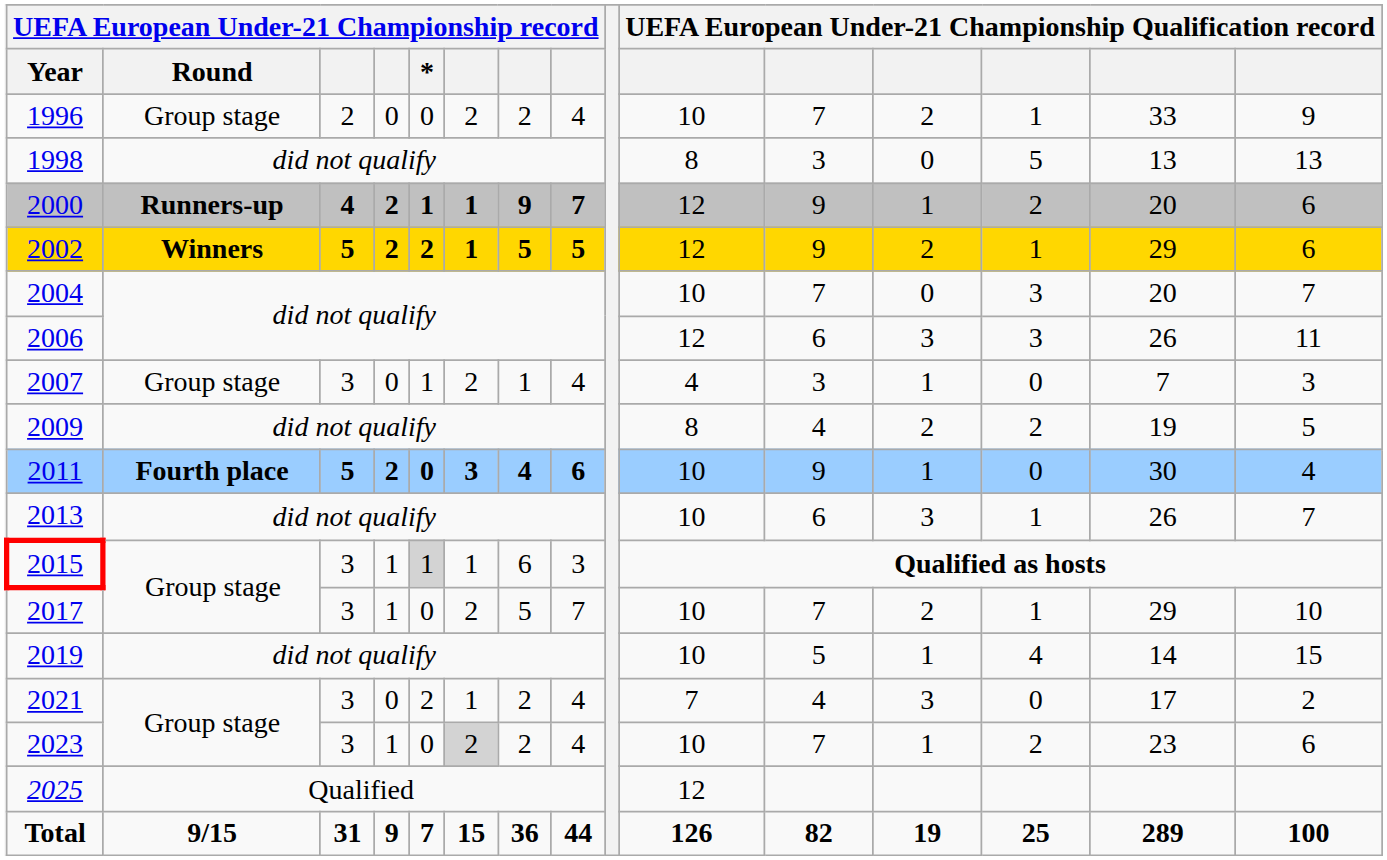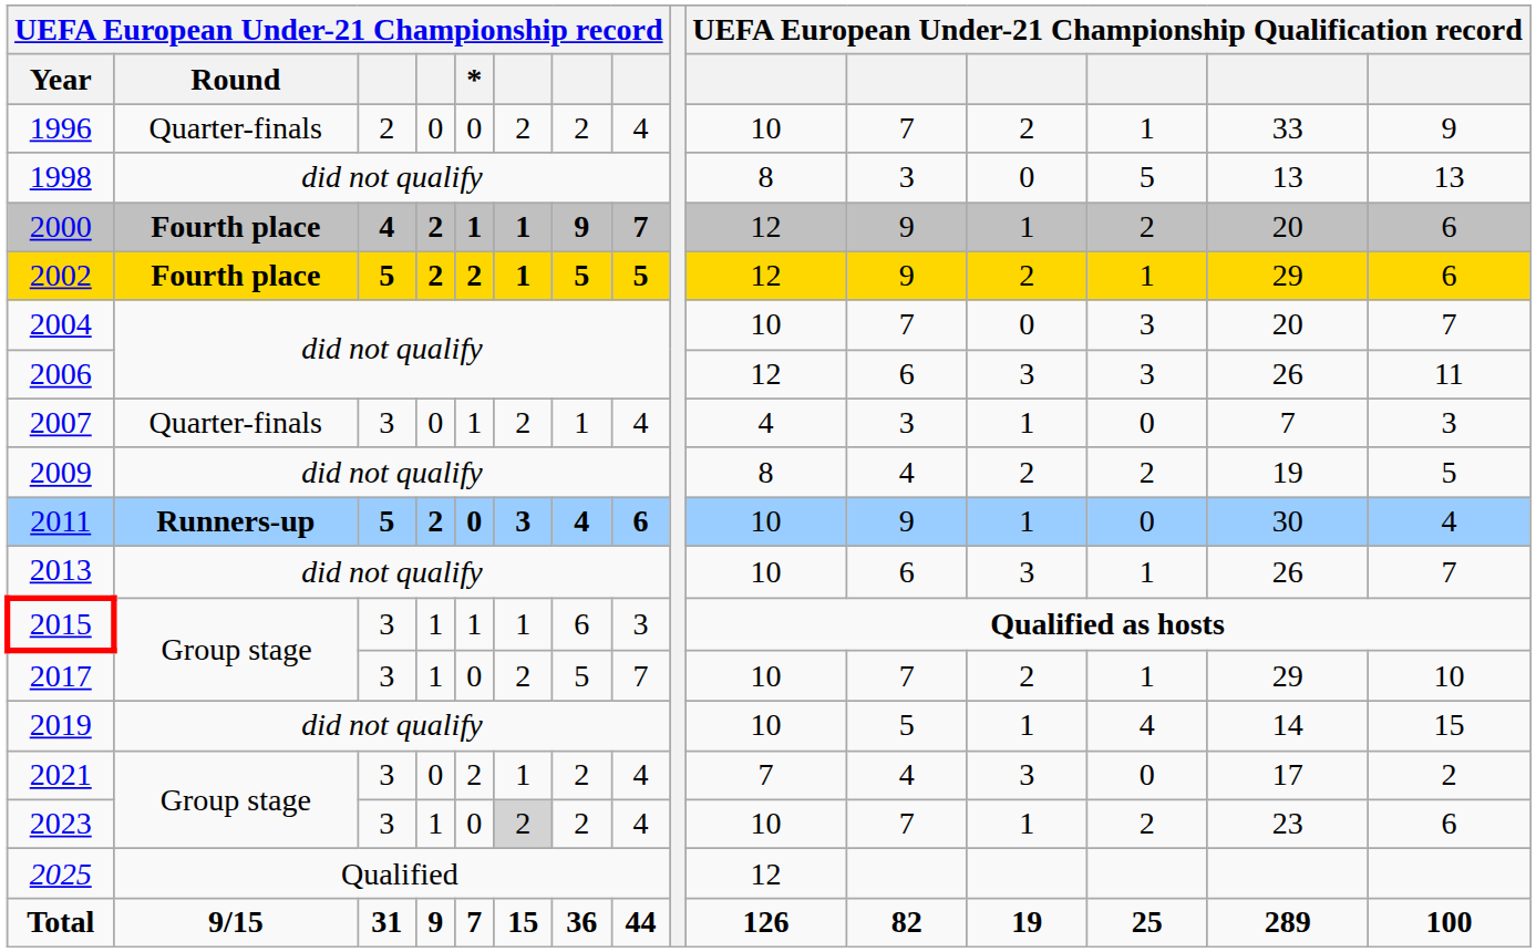 <table class="wikitable" style="text-align: center;">
 <tr>
 <th colspan=8><a href='#'>UEFA European Under-21 Championship record</a></th>
 <th width=1% rowspan=24></th>
 <th colspan=6>UEFA European Under-21 Championship Qualification record</th>
 </tr>
 <tr>
 <th>Year</th>
 <th>Round</th>
 <th></th>
 <th></th>
 <th>*</th>
 <th></th>
 <th></th>
 <th></th>
 <th></th>
 <th></th>
 <th></th>
 <th></th>
 <th></th>
 <th></th>
 </tr>
 <tr>
 <td> <a href='#'>1996</a></td>
-<td>Group stage</td>
+<td>Quarter-finals</td>
 <td>2</td>
 <td>0</td>
 <td>0</td>
 <td>2</td>
 <td>2</td>
 <td>4</td>
 <td>10</td>
 <td>7</td>
 <td>2</td>
 <td>1</td>
 <td>33</td>
 <td>9</td>
 </tr>
 <tr>
 <td> <a href='#'>1998</a></td>
 <td colspan=7><em>did not qualify</em></td>
 <td>8</td>
 <td>3</td>
 <td>0</td>
 <td>5</td>
 <td>13</td>
 <td>13</td>
 </tr>
 <tr bgcolor=silver>
 <td> <a href='#'>2000</a></td>
-<td><strong>Runners-up</strong></td>
+<td><strong>Fourth place</strong></td>
 <td><strong>4</strong></td>
 <td><strong>2</strong></td>
 <td><strong>1</strong></td>
 <td><strong>1</strong></td>
 <td><strong>9</strong></td>
 <td><strong>7</strong></td>
 <td>12</td>
 <td>9</td>
 <td>1</td>
 <td>2</td>
 <td>20</td>
 <td>6</td>
 </tr>
 <tr bgcolor=gold>
 <td> <a href='#'>2002</a></td>
-<td><strong>Winners</strong></td>
+<td><strong>Fourth place</strong></td>
 <td><strong>5</strong></td>
 <td><strong>2</strong></td>
 <td><strong>2</strong></td>
 <td><strong>1</strong></td>
 <td><strong>5</strong></td>
 <td><strong>5</strong></td>
 <td>12</td>
 <td>9</td>
 <td>2</td>
 <td>1</td>
 <td>29</td>
 <td>6</td>
 </tr>
 <tr>
 <td> <a href='#'>2004</a></td>
 <td colspan=7 rowspan=2><em>did not qualify</em></td>
 <td>10</td>
 <td>7</td>
 <td>0</td>
 <td>3</td>
 <td>20</td>
 <td>7</td>
 </tr>
 <tr>
 <td> <a href='#'>2006</a></td>
 <td>12</td>
 <td>6</td>
 <td>3</td>
 <td>3</td>
 <td>26</td>
 <td>11</td>
 </tr>
 <tr>
 <td> <a href='#'>2007</a></td>
-<td>Group stage</td>
+<td>Quarter-finals</td>
 <td>3</td>
 <td>0</td>
 <td>1</td>
 <td>2</td>
 <td>1</td>
 <td>4</td>
 <td>4</td>
 <td>3</td>
 <td>1</td>
 <td>0</td>
 <td>7</td>
 <td>3</td>
 </tr>
 <tr>
 <td> <a href='#'>2009</a></td>
 <td colspan=7><em>did not qualify</em></td>
 <td>8</td>
 <td>4</td>
 <td>2</td>
 <td>2</td>
 <td>19</td>
 <td>5</td>
 </tr>
 <tr bgcolor=#9acdff>
 <td> <a href='#'>2011</a></td>
-<td><strong>Fourth place</strong></td>
+<td><strong>Runners-up</strong></td>
 <td><strong>5</strong></td>
 <td><strong>2</strong></td>
 <td><strong>0</strong></td>
 <td><strong>3</strong></td>
 <td><strong>4</strong></td>
 <td><strong>6</strong></td>
 <td>10</td>
 <td>9</td>
 <td>1</td>
 <td>0</td>
 <td>30</td>
 <td>4</td>
 </tr>
 <tr>
 <td> <a href='#'>2013</a></td>
 <td colspan=7><em>did not qualify</em></td>
 <td>10</td>
 <td>6</td>
 <td>3</td>
 <td>1</td>
 <td>26</td>
 <td>7</td>
 </tr>
 <tr>
 <td style="border: 3px solid red"> <a href='#'>2015</a></td>
 <td rowspan=2>Group stage</td>
 <td>3</td>
 <td>1</td>
-<td style="background: lightgrey;">1</td>
+<td>1</td>
 <td>1</td>
 <td>6</td>
 <td>3</td>
 <td colspan=6><strong>Qualified as hosts</strong></td>
 </tr>
 <tr>
 <td> <a href='#'>2017</a></td>
 <td>3</td>
 <td>1</td>
 <td>0</td>
 <td>2</td>
 <td>5</td>
 <td>7</td>
 <td>10</td>
 <td>7</td>
 <td>2</td>
 <td>1</td>
 <td>29</td>
 <td>10</td>
 </tr>
 <tr>
 <td> <a href='#'>2019</a></td>
 <td colspan=7><em>did not qualify</em></td>
 <td>10</td>
 <td>5</td>
 <td>1</td>
 <td>4</td>
 <td>14</td>
 <td>15</td>
 </tr>
 <tr>
 <td> <a href='#'>2021</a></td>
 <td rowspan=2>Group stage</td>
 <td>3</td>
 <td>0</td>
 <td>2</td>
 <td>1</td>
 <td>2</td>
 <td>4</td>
 <td>7</td>
 <td>4</td>
 <td>3</td>
 <td>0</td>
 <td>17</td>
 <td>2</td>
 </tr>
 <tr>
 <td> <a href='#'>2023</a></td>
 <td>3</td>
 <td>1</td>
 <td>0</td>
 <td style="background: lightgrey;">2</td>
 <td>2</td>
 <td>4</td>
 <td>10</td>
 <td>7</td>
 <td>1</td>
 <td>2</td>
 <td>23</td>
 <td>6</td>
 </tr>
 <tr>
 <td> <em><a href='#'>2025</a></em></td>
 <td colspan="8">Qualified</td>
 <td>12</td>
 <td></td>
 <td></td>
 <td></td>
 <td></td>
 <td></td>
 </tr>
 <tr>
 <td><strong>Total</strong></td>
 <td><strong>9/15</strong></td>
 <td><strong>31</strong></td>
 <td><strong>9</strong></td>
 <td><strong>7</strong></td>
 <td><strong>15</strong></td>
 <td><strong>36</strong></td>
 <td><strong>44</strong></td>
 <td><strong>126</strong></td>
 <td><strong>82</strong></td>
 <td><strong>19</strong></td>
 <td><strong>25</strong></td>
 <td><strong>289</strong></td>
 <td><strong>100</strong></td>
 </tr>
 </table>
